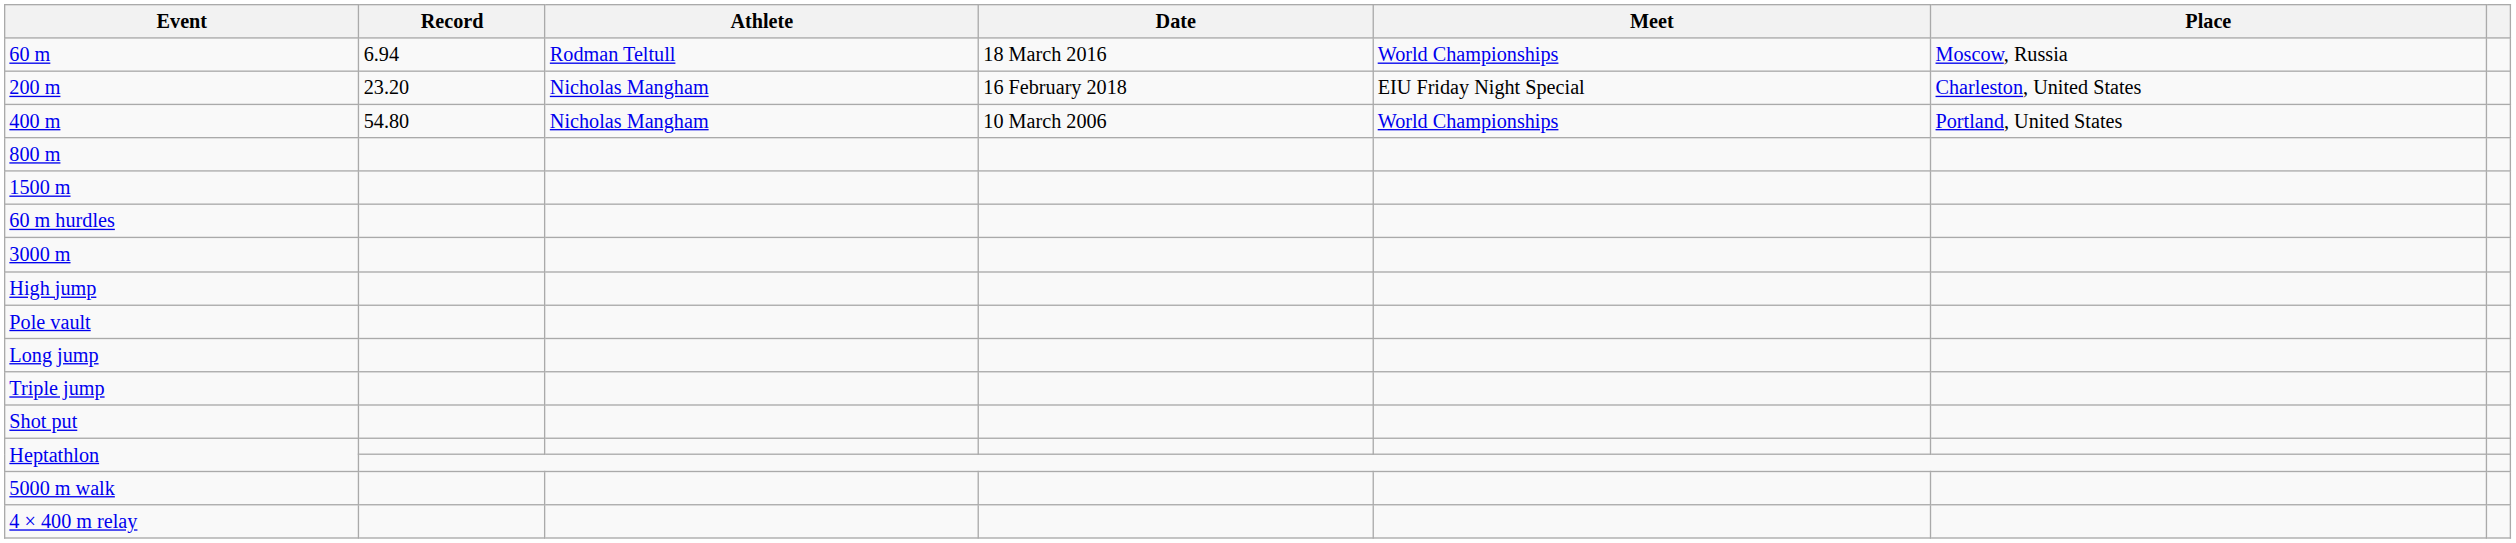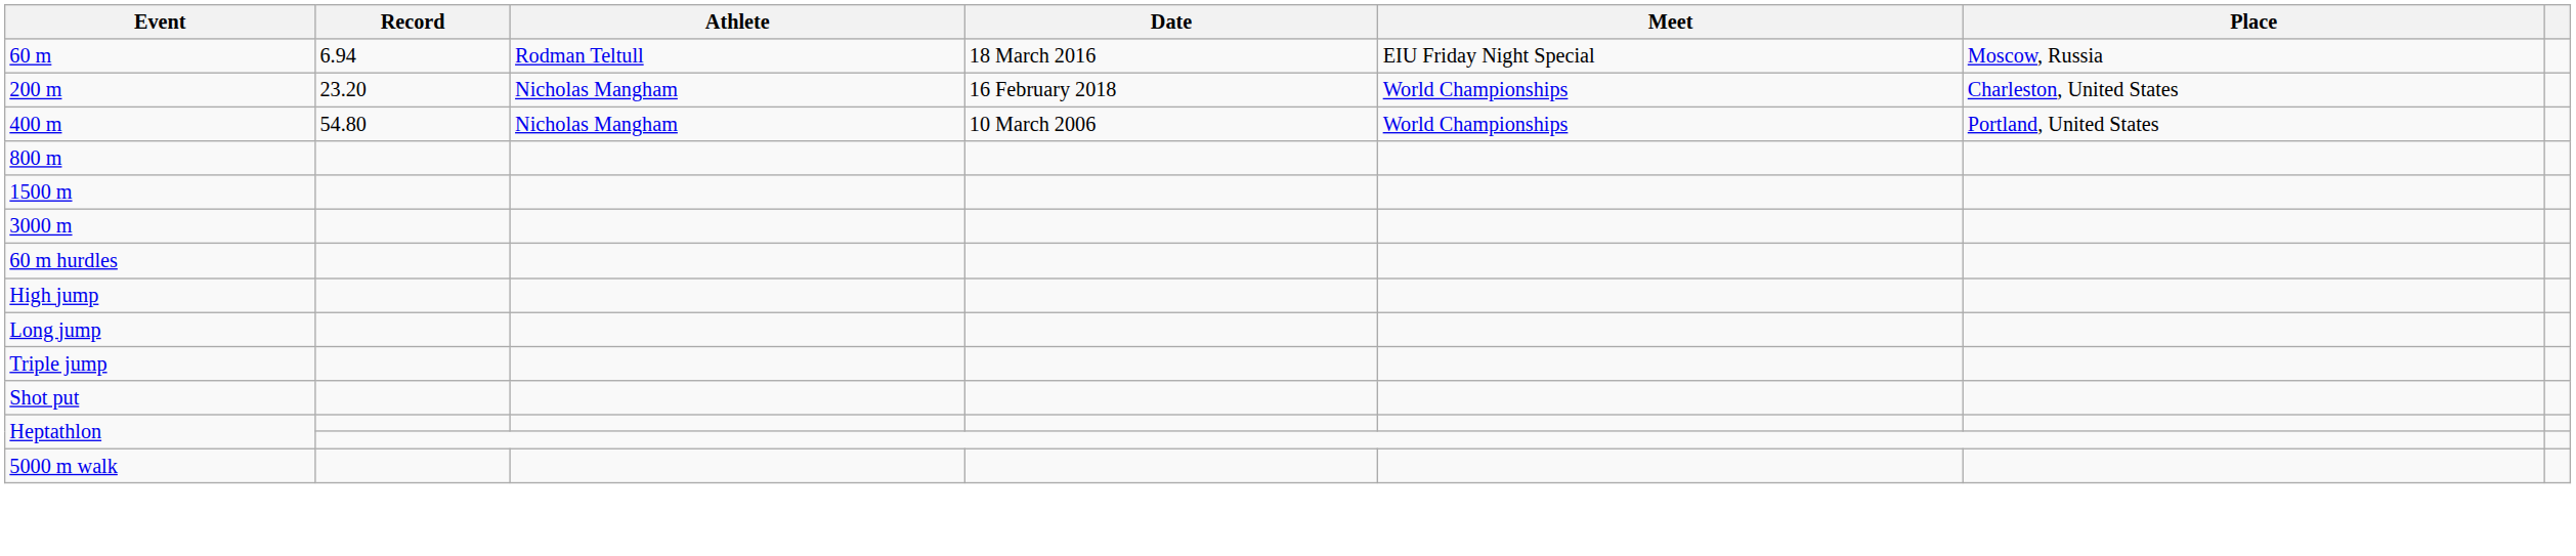 <table class="wikitable" style="font-size:95%; width: 95%;">
 <tr>
 <th>Event</th>
 <th>Record</th>
 <th>Athlete</th>
 <th>Date</th>
 <th>Meet</th>
 <th>Place</th>
 <th></th>
 </tr>
 <tr>
 <td><a href='#'>60 m</a></td>
 <td>6.94</td>
 <td><a href='#'>Rodman Teltull</a></td>
 <td>18 March 2016</td>
-<td><a href='#'>World Championships</a></td>
+<td>EIU Friday Night Special</td>
 <td><a href='#'>Moscow</a>, Russia</td>
 <td></td>
 </tr>
 <tr>
 <td><a href='#'>200 m</a></td>
 <td>23.20</td>
 <td><a href='#'>Nicholas Mangham</a></td>
 <td>16 February 2018</td>
-<td>EIU Friday Night Special</td>
+<td><a href='#'>World Championships</a></td>
 <td><a href='#'>Charleston</a>, United States</td>
 <td></td>
 </tr>
 <tr>
 <td><a href='#'>400 m</a></td>
 <td>54.80</td>
 <td><a href='#'>Nicholas Mangham</a></td>
 <td>10 March 2006</td>
 <td><a href='#'>World Championships</a></td>
 <td><a href='#'>Portland</a>, United States</td>
 <td></td>
 </tr>
 <tr>
 <td><a href='#'>800 m</a></td>
 <td></td>
 <td></td>
 <td></td>
 <td></td>
 <td></td>
 <td></td>
 </tr>
 <tr>
 <td><a href='#'>1500 m</a></td>
 <td></td>
 <td></td>
 <td></td>
 <td></td>
 <td></td>
 <td></td>
 </tr>
 <tr>
+<td><a href='#'>3000 m</a></td>
+<td></td>
+<td></td>
+<td></td>
+<td></td>
+<td></td>
+<td></td>
+</tr>
+<tr>
 <td><a href='#'>60 m hurdles</a></td>
 <td></td>
 <td></td>
 <td></td>
 <td></td>
 <td></td>
 <td></td>
 </tr>
 <tr>
-<td><a href='#'>3000 m</a></td>
-<td></td>
-<td></td>
-<td></td>
-<td></td>
-<td></td>
-<td></td>
-</tr>
-<tr>
 <td><a href='#'>High jump</a></td>
-<td></td>
-<td></td>
-<td></td>
-<td></td>
-<td></td>
-<td></td>
-</tr>
-<tr>
-<td><a href='#'>Pole vault</a></td>
 <td></td>
 <td></td>
 <td></td>
 <td></td>
 <td></td>
 <td></td>
 </tr>
 <tr>
 <td><a href='#'>Long jump</a></td>
 <td></td>
 <td></td>
 <td></td>
 <td></td>
 <td></td>
 <td></td>
 </tr>
 <tr>
 <td><a href='#'>Triple jump</a></td>
 <td></td>
 <td></td>
 <td></td>
 <td></td>
 <td></td>
 <td></td>
 </tr>
 <tr>
 <td><a href='#'>Shot put</a></td>
 <td></td>
 <td></td>
 <td></td>
 <td></td>
 <td></td>
 <td></td>
 </tr>
 <tr>
 <td rowspan=2><a href='#'>Heptathlon</a></td>
 <td></td>
 <td></td>
 <td></td>
 <td></td>
 <td></td>
 <td></td>
 </tr>
 <tr>
 <td colspan=5></td>
 <td></td>
 </tr>
 <tr>
 <td><a href='#'>5000 m walk</a></td>
 <td></td>
 <td></td>
 <td></td>
 <td></td>
 <td></td>
 <td></td>
 </tr>
-<tr>
-<td><a href='#'>4 × 400 m relay</a></td>
-<td></td>
-<td></td>
-<td></td>
-<td></td>
-<td></td>
-<td></td>
-</tr>
 </table>
